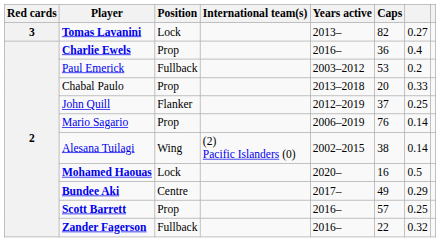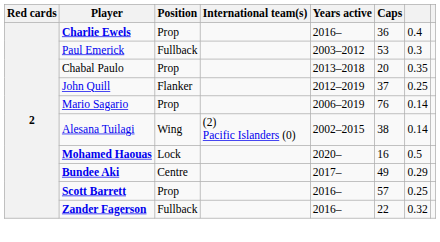 <table class="wikitable sortable">
 <tr>
 <th>Red cards</th>
 <th>Player</th>
 <th>Position</th>
 <th>International team(s)</th>
 <th>Years active</th>
 <th>Caps</th>
 <th></th>
 <th></th>
-</tr>
-<tr>
-<th>3</th>
-<td><strong><a href='#'>Tomas Lavanini</a></strong></td>
-<td>Lock</td>
-<td></td>
-<td>2013–</td>
-<td>82</td>
-<td>0.27</td>
-<td></td>
 </tr>
 <tr>
 <th rowspan="10">2</th>
 <td><strong><a href='#'>Charlie Ewels</a></strong></td>
 <td>Prop</td>
 <td></td>
 <td>2016–</td>
 <td>36</td>
 <td>0.4</td>
 <td></td>
 </tr>
 <tr>
 <td><a href='#'>Paul Emerick</a></td>
 <td>Fullback</td>
 <td></td>
 <td>2003–2012</td>
 <td>53</td>
-<td>0.2</td>
+<td>0.3</td>
 <td></td>
 </tr>
 <tr>
 <td>Chabal Paulo</td>
 <td>Prop</td>
 <td></td>
 <td>2013–2018</td>
 <td>20</td>
-<td>0.33</td>
+<td>0.35</td>
 <td></td>
 </tr>
 <tr>
 <td><a href='#'>John Quill</a></td>
 <td>Flanker</td>
 <td></td>
 <td>2012–2019</td>
 <td>37</td>
 <td>0.25</td>
 <td></td>
 </tr>
 <tr>
 <td><a href='#'>Mario Sagario</a></td>
 <td>Prop</td>
 <td></td>
 <td>2006–2019</td>
 <td>76</td>
 <td>0.14</td>
 <td></td>
 </tr>
 <tr>
 <td><a href='#'>Alesana Tuilagi</a></td>
 <td>Wing</td>
 <td> (2)<br> <a href='#'>Pacific Islanders</a> (0)</td>
 <td>2002–2015</td>
 <td>38</td>
 <td>0.14</td>
 <td></td>
 </tr>
 <tr>
 <td><strong><a href='#'>Mohamed Haouas</a></strong></td>
 <td>Lock</td>
 <td></td>
 <td>2020–</td>
 <td>16</td>
 <td>0.5</td>
 <td></td>
 </tr>
 <tr>
 <td><strong><a href='#'>Bundee Aki</a></strong></td>
 <td>Centre</td>
 <td></td>
 <td>2017–</td>
 <td>49</td>
 <td>0.29</td>
 <td></td>
 </tr>
 <tr>
 <td><strong><a href='#'>Scott Barrett</a></strong></td>
 <td>Prop</td>
 <td></td>
 <td>2016–</td>
 <td>57</td>
 <td>0.25</td>
 </tr>
 <tr>
 <td><strong><a href='#'>Zander Fagerson</a></strong></td>
 <td>Fullback</td>
 <td></td>
 <td>2016–</td>
 <td>22</td>
 <td>0.32</td>
 <td></td>
 </tr>
 </table>
